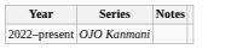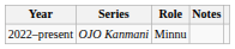 <table class="wikitable sortable">
 <tr>
 <th scope="col">Year</th>
 <th scope="col">Series</th>
+<th scope="col">Role</th>
 <th class="unsortable" scope="col">Notes</th>
 <th class="unsortable" scope="col"></th>
 </tr>
 <tr>
 <td>2022–present</td>
 <td><em>OJO Kanmani</em></td>
+<td>Minnu</td>
 <td></td>
 <td></td>
 </tr>
 </table>
